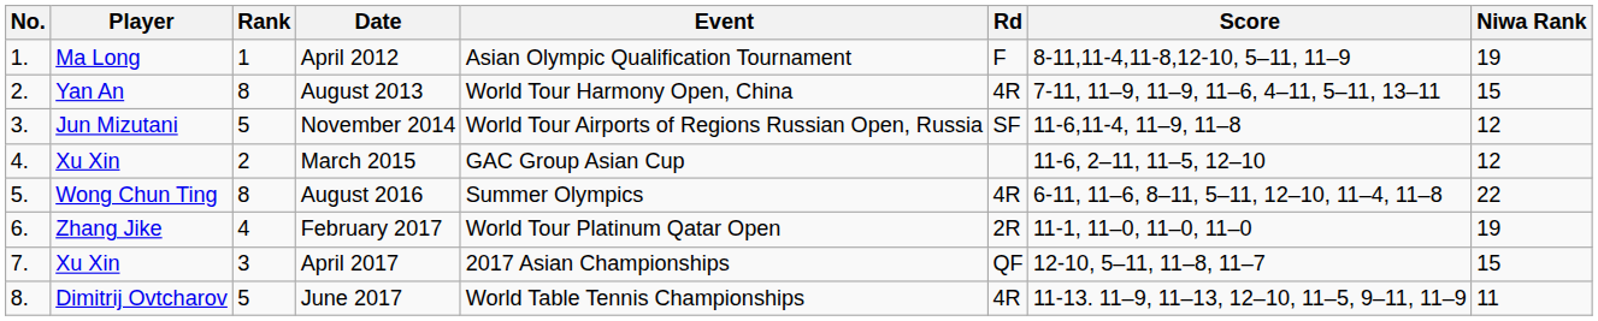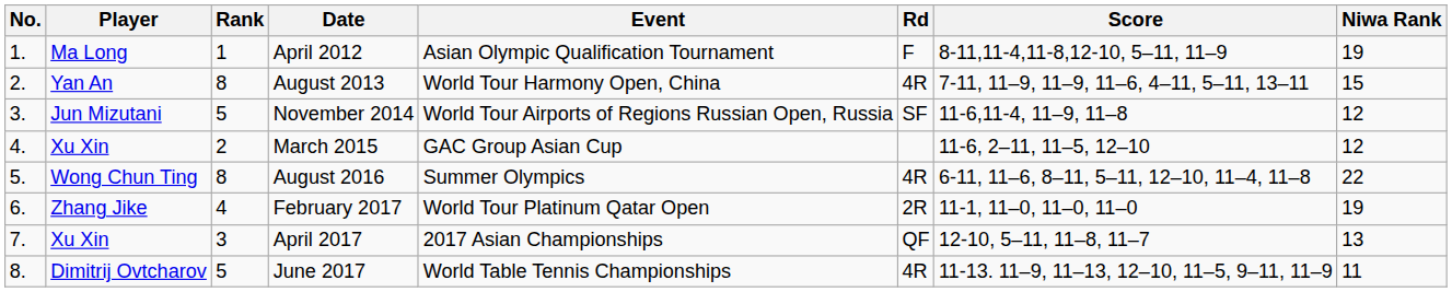 <table class="wikitable">
 <tr>
 <th>No.</th>
 <th>Player</th>
 <th>Rank</th>
 <th>Date</th>
 <th>Event</th>
 <th>Rd</th>
 <th>Score</th>
 <th>Niwa Rank</th>
 </tr>
 <tr>
 <td>1.</td>
 <td> <a href='#'>Ma Long</a></td>
 <td>1</td>
 <td>April 2012</td>
 <td>Asian Olympic Qualification Tournament</td>
 <td>F</td>
 <td>8-11,11-4,11-8,12-10, 5–11, 11–9</td>
 <td>19</td>
 </tr>
 <tr>
 <td>2.</td>
 <td> <a href='#'>Yan An</a></td>
 <td>8</td>
 <td>August 2013</td>
 <td>World Tour Harmony Open, China</td>
 <td>4R</td>
 <td>7-11, 11–9, 11–9, 11–6, 4–11, 5–11, 13–11</td>
 <td>15</td>
 </tr>
 <tr>
 <td>3.</td>
 <td> <a href='#'>Jun Mizutani</a></td>
 <td>5</td>
 <td>November 2014</td>
 <td>World Tour Airports of Regions Russian Open, Russia</td>
 <td>SF</td>
 <td>11-6,11-4, 11–9, 11–8</td>
 <td>12</td>
 </tr>
 <tr>
 <td>4.</td>
 <td> <a href='#'>Xu Xin</a></td>
 <td>2</td>
 <td>March 2015</td>
 <td>GAC Group Asian Cup</td>
 <td></td>
 <td>11-6, 2–11, 11–5, 12–10</td>
 <td>12</td>
 </tr>
 <tr>
 <td>5.</td>
 <td> <a href='#'>Wong Chun Ting</a></td>
 <td>8</td>
 <td>August 2016</td>
 <td>Summer Olympics</td>
 <td>4R</td>
 <td>6-11, 11–6, 8–11, 5–11, 12–10, 11–4, 11–8</td>
 <td>22</td>
 </tr>
 <tr>
 <td>6.</td>
 <td> <a href='#'>Zhang Jike</a></td>
 <td>4</td>
 <td>February 2017</td>
 <td>World Tour Platinum Qatar Open</td>
 <td>2R</td>
 <td>11-1, 11–0, 11–0, 11–0</td>
 <td>19</td>
 </tr>
 <tr>
 <td>7.</td>
 <td> <a href='#'>Xu Xin</a></td>
 <td>3</td>
 <td>April 2017</td>
 <td>2017 Asian Championships</td>
 <td>QF</td>
 <td>12-10, 5–11, 11–8, 11–7</td>
-<td>15</td>
+<td>13</td>
 </tr>
 <tr>
 <td>8.</td>
 <td> <a href='#'>Dimitrij Ovtcharov</a></td>
 <td>5</td>
 <td>June 2017</td>
 <td>World Table Tennis Championships</td>
 <td>4R</td>
 <td>11-13. 11–9, 11–13, 12–10, 11–5, 9–11, 11–9</td>
 <td>11</td>
 </tr>
 </table>
